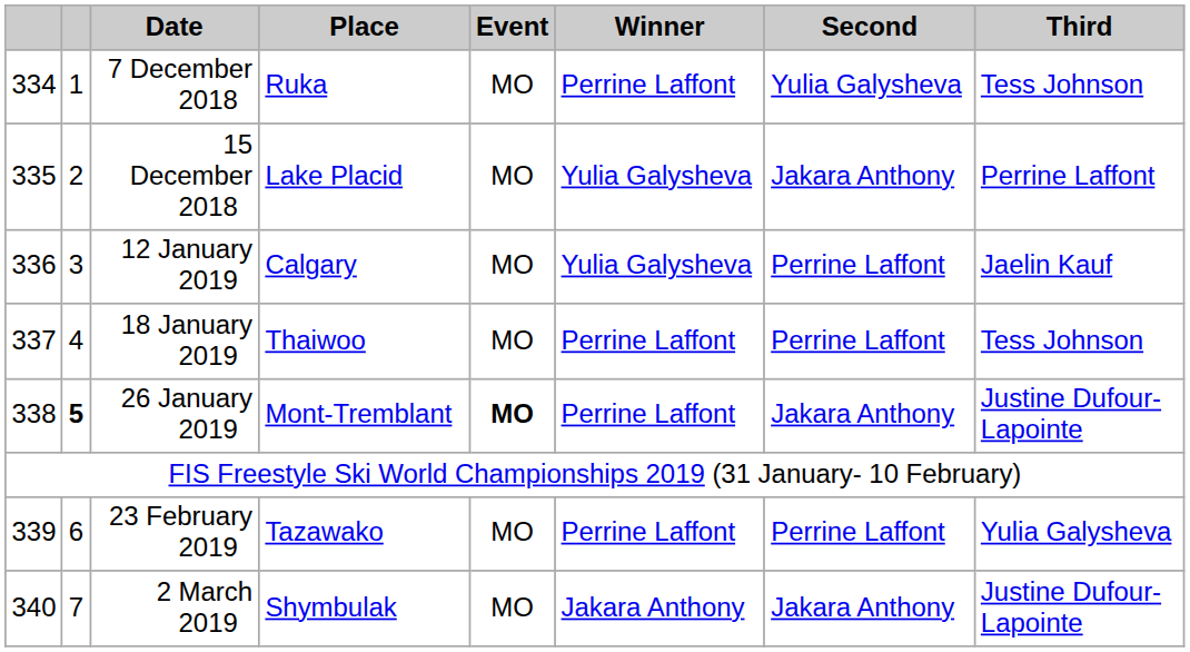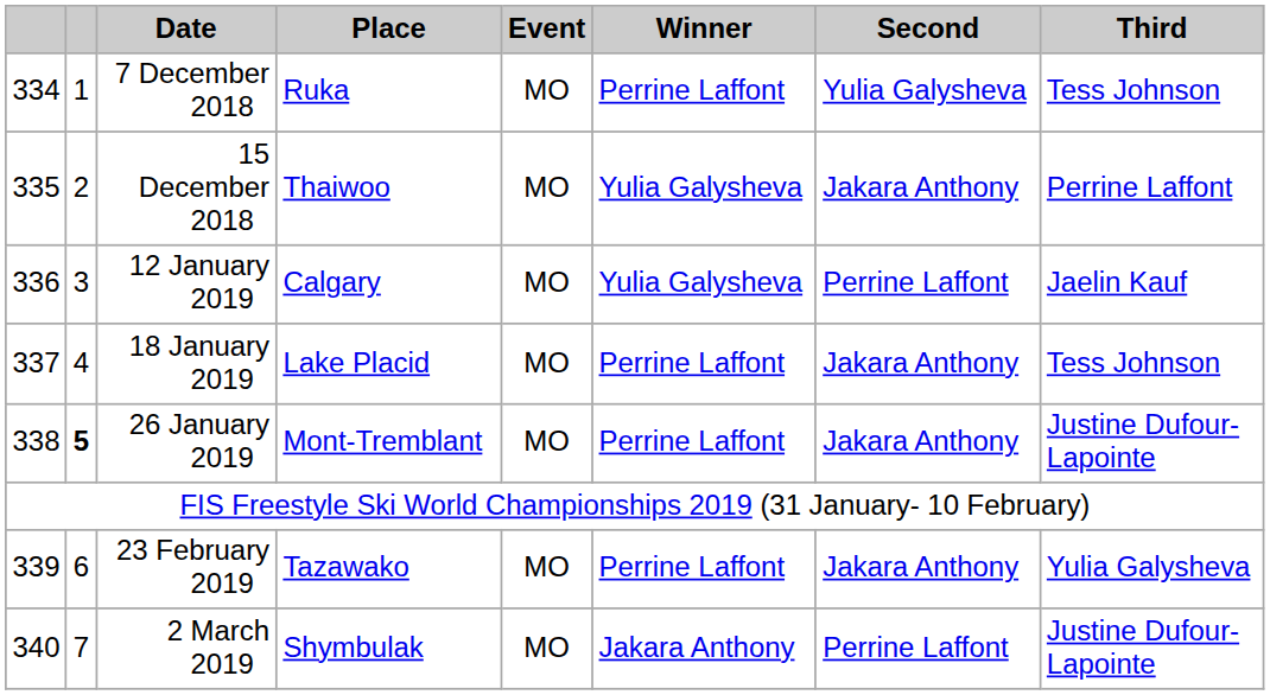 <table class="wikitable plainrowheaders" style="background:#fff; font-size:86%; line-height:16px; border:grey solid 1px; border-collapse:collapse;">
 <tr style="background:#ccc; text-align:center;">
 <th scope="col" style="background:#ccc; width=20 px;"></th>
 <th scope="col" style="background:#ccc; width=30 px;"></th>
 <th scope="col" style="background:#ccc; width:120px;">Date</th>
 <th scope="col" style="background:#ccc; width:180px;">Place</th>
 <th scope="col" style="background:#ccc; width:15px;">Event</th>
 <th scope="col" style="background:#ccc; width:185px;">Winner</th>
 <th scope="col" style="background:#ccc; width:185px;">Second</th>
 <th scope="col" style="background:#ccc; width:185px;">Third</th>
 </tr>
 <tr>
 <td align=center>334</td>
 <td align=center>1</td>
 <td align=right>7 December 2018  </td>
 <td> <a href='#'>Ruka</a></td>
 <td align=center>MO</td>
 <td> <a href='#'>Perrine Laffont</a></td>
 <td> <a href='#'>Yulia Galysheva</a></td>
 <td> <a href='#'>Tess Johnson</a></td>
 </tr>
 <tr>
 <td align=center>335</td>
 <td align=center>2</td>
 <td align=right>15 December 2018  </td>
-<td> <a href='#'>Lake Placid</a></td>
+<td> <a href='#'>Thaiwoo</a></td>
 <td align=center>MO</td>
 <td> <a href='#'>Yulia Galysheva</a></td>
 <td> <a href='#'>Jakara Anthony</a></td>
 <td> <a href='#'>Perrine Laffont</a></td>
 </tr>
 <tr>
 <td align=center>336</td>
 <td align=center>3</td>
 <td align=right>12 January 2019  </td>
 <td> <a href='#'>Calgary</a></td>
 <td align=center>MO</td>
 <td> <a href='#'>Yulia Galysheva</a></td>
 <td> <a href='#'>Perrine Laffont</a></td>
 <td> <a href='#'>Jaelin Kauf</a></td>
 </tr>
 <tr>
 <td align=center>337</td>
 <td align=center>4</td>
 <td align=right>18 January 2019  </td>
-<td> <a href='#'>Thaiwoo</a></td>
+<td> <a href='#'>Lake Placid</a></td>
 <td align=center>MO</td>
 <td> <a href='#'>Perrine Laffont</a></td>
-<td> <a href='#'>Perrine Laffont</a></td>
+<td> <a href='#'>Jakara Anthony</a></td>
 <td> <a href='#'>Tess Johnson</a></td>
 </tr>
 <tr>
 <td align=center>338</td>
 <td align=center><strong>5</strong></td>
 <td align=right>26 January 2019  </td>
 <td> <a href='#'>Mont-Tremblant</a></td>
-<td align=center><strong>MO</strong></td>
+<td align=center>MO</td>
 <td> <a href='#'>Perrine Laffont</a></td>
 <td> <a href='#'>Jakara Anthony</a></td>
 <td> <a href='#'>Justine Dufour-Lapointe</a></td>
 </tr>
 <tr>
 <td colspan="8" align="middle"><a href='#'>FIS Freestyle Ski World Championships 2019</a>  (31 January- 10 February)</td>
 </tr>
 <tr>
 <td align=center>339</td>
 <td align=center>6</td>
 <td align=right>23 February 2019  </td>
 <td> <a href='#'>Tazawako</a></td>
 <td align=center>MO</td>
 <td> <a href='#'>Perrine Laffont</a></td>
-<td> <a href='#'>Perrine Laffont</a></td>
+<td> <a href='#'>Jakara Anthony</a></td>
 <td> <a href='#'>Yulia Galysheva</a></td>
 </tr>
 <tr>
 <td align=center>340</td>
 <td align=center>7</td>
 <td align=right>2 March 2019  </td>
 <td> <a href='#'>Shymbulak</a></td>
 <td align=center>MO</td>
 <td> <a href='#'>Jakara Anthony</a></td>
-<td> <a href='#'>Jakara Anthony</a></td>
+<td> <a href='#'>Perrine Laffont</a></td>
 <td> <a href='#'>Justine Dufour-Lapointe</a></td>
 </tr>
 </table>
